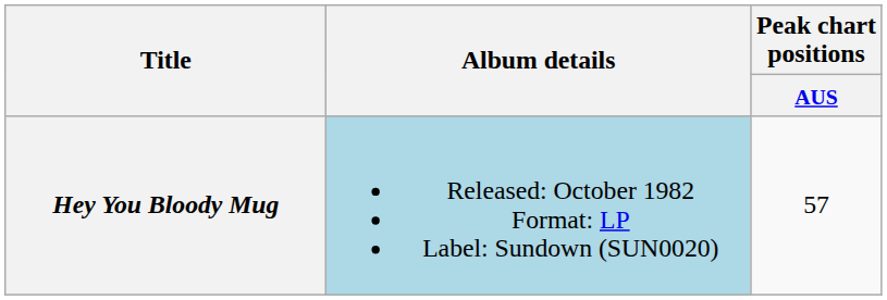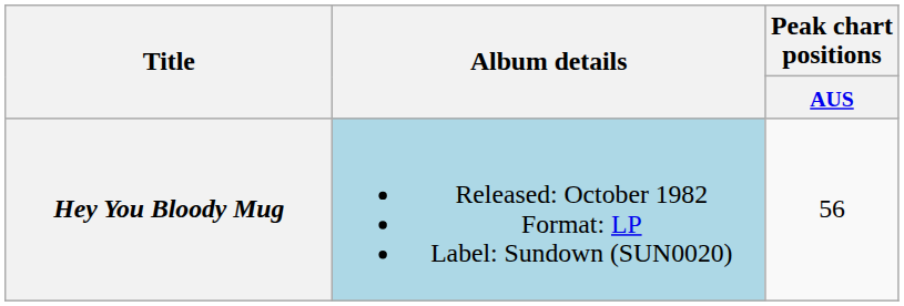 <table class="wikitable plainrowheaders" style="text-align:center;" border="1">
 <tr>
 <th scope="col" rowspan="2" style="width:12em;">Title</th>
 <th scope="col" rowspan="2" style="width:16em;">Album details</th>
 <th scope="col" colspan="1">Peak chart<br>positions</th>
 </tr>
 <tr>
 <th scope="col" style="text-align:center;"><small><a href='#'>AUS</a></small><br></th>
 </tr>
 <tr>
 <th scope="row"><em>Hey You Bloody Mug</em></th>
 <td style="background: lightblue;"><br><ul><li>Released: October 1982</li><li>Format: <a href='#'>LP</a></li><li>Label: Sundown (SUN0020)</li></ul></td>
-<td align="center">57</td>
+<td align="center">56</td>
 </tr>
 </table>
